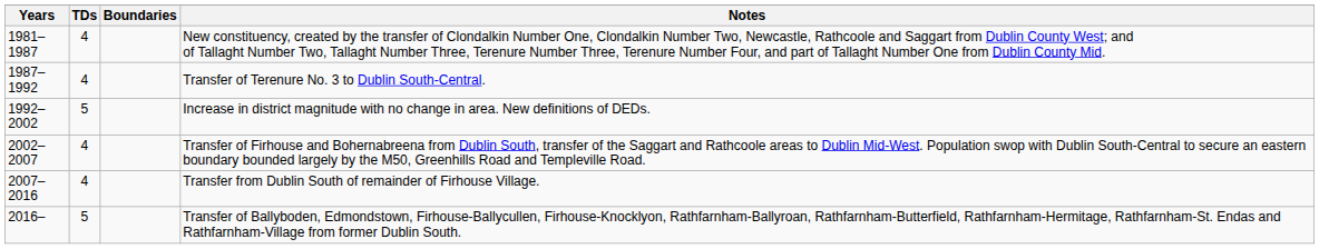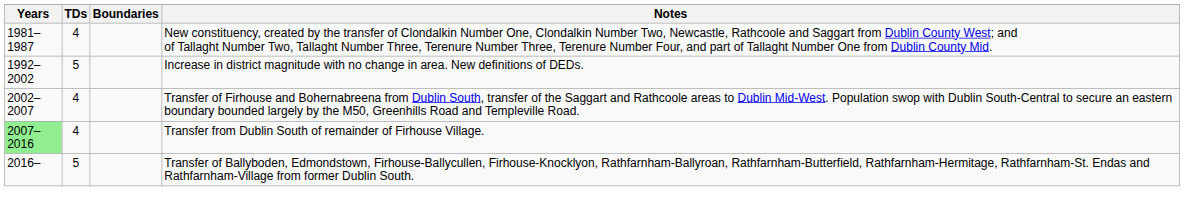 <table class="wikitable">
 <tr>
 </tr>
 <tr>
 <th>Years</th>
 <th>TDs</th>
 <th>Boundaries</th>
 <th>Notes</th>
 </tr>
 <tr style="vertical-align:top">
 <td>1981–1987</td>
 <td style="text-align:center">4</td>
 <td></td>
 <td>New constituency, created by the transfer of Clondalkin Number One, Clondalkin Number Two, Newcastle, Rathcoole and Saggart from <a href='#'>Dublin County West</a>; and<br>of Tallaght Number Two, Tallaght Number Three, Terenure Number Three, Terenure Number Four, and part of Tallaght Number One from <a href='#'>Dublin County Mid</a>.</td>
 </tr>
-<tr>
-<td>1987–1992</td>
-<td style="text-align:center">4</td>
-<td></td>
-<td>Transfer of Terenure No. 3 to <a href='#'>Dublin South-Central</a>.</td>
-</tr>
 <tr style="vertical-align:top">
 <td>1992–2002</td>
 <td style="text-align:center">5</td>
 <td></td>
 <td>Increase in district magnitude with no change in area. New definitions of DEDs.</td>
 </tr>
 <tr style="vertical-align:top">
 <td>2002–2007</td>
 <td style="text-align:center">4</td>
 <td></td>
 <td>Transfer of Firhouse and Bohernabreena from <a href='#'>Dublin South</a>, transfer of the Saggart and Rathcoole areas to <a href='#'>Dublin Mid-West</a>. Population swop with Dublin South-Central to secure an eastern boundary bounded largely by the M50, Greenhills Road and Templeville Road.</td>
 </tr>
 <tr style="vertical-align:top">
-<td>2007–2016</td>
+<td style="background: lightgreen;">2007–2016</td>
 <td style="text-align:center">4</td>
 <td></td>
 <td>Transfer from Dublin South of remainder of Firhouse Village.</td>
 </tr>
 <tr style="vertical-align:top">
 <td>2016–</td>
 <td style="text-align:center">5</td>
 <td></td>
 <td>Transfer of Ballyboden, Edmondstown, Firhouse-Ballycullen, Firhouse-Knocklyon, Rathfarnham-Ballyroan, Rathfarnham-Butterfield, Rathfarnham-Hermitage, Rathfarnham-St. Endas and Rathfarnham-Village from former Dublin South.</td>
 </tr>
 </table>
